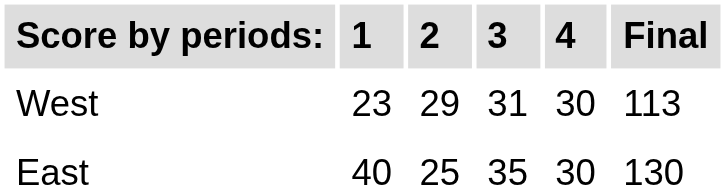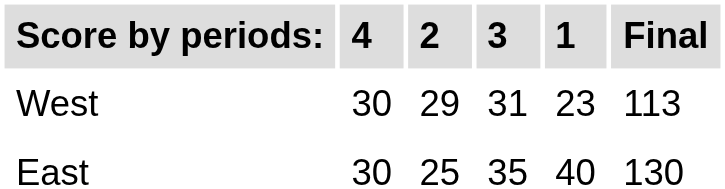 <table cellpadding=5>
 <tr style="background:#ddd;">
 <td><strong>Score by periods:</strong></td>
-<td><strong>1</strong></td>
+<td><strong>4</strong></td>
 <td><strong>2</strong></td>
 <td><strong>3</strong></td>
-<td><strong>4</strong></td>
+<td><strong>1</strong></td>
 <td><strong>Final</strong></td>
 </tr>
 <tr>
 <td>West</td>
-<td>23</td>
+<td>30</td>
 <td>29</td>
 <td>31</td>
-<td>30</td>
+<td>23</td>
 <td>113</td>
 </tr>
 <tr>
 <td>East</td>
-<td>40</td>
+<td>30</td>
 <td>25</td>
 <td>35</td>
-<td>30</td>
+<td>40</td>
 <td>130</td>
 </tr>
 </table>
